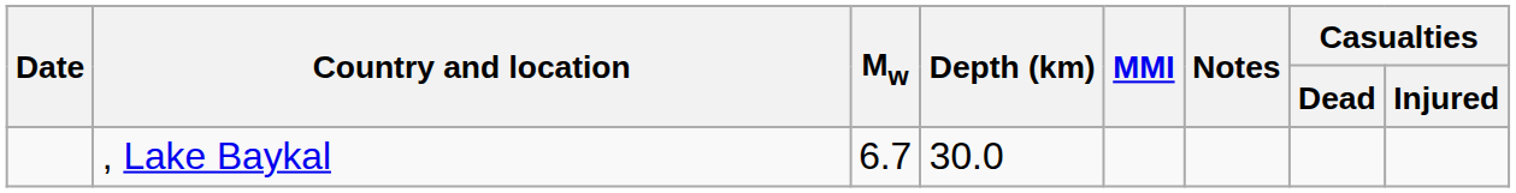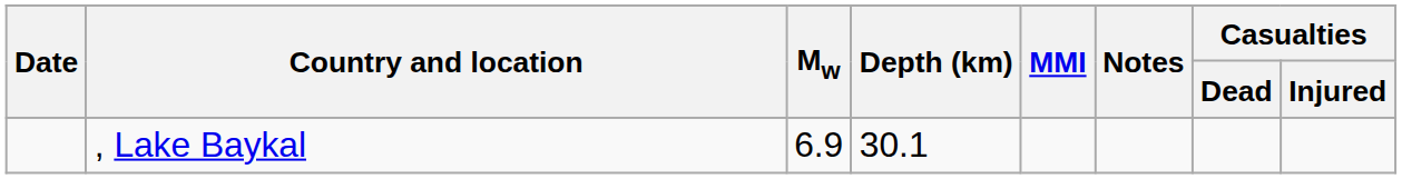 <table class="wikitable sortable sort-under" style="border:1px black; margin-left:1em;">
 <tr>
 <th rowspan="2"><small>Date</small></th>
 <th rowspan="2" style="width: 310px"><small>Country and location</small></th>
 <th rowspan="2"><small>M<sub>w</sub></small></th>
 <th rowspan="2"><small>Depth (km)</small></th>
 <th rowspan="2"><small><a href='#'>MMI</a></small></th>
 <th rowspan="2" class="unsortable"><small>Notes</small></th>
 <th colspan="2"><small>Casualties</small></th>
 </tr>
 <tr>
 <th><small>Dead</small></th>
 <th><small>Injured</small></th>
 </tr>
 <tr>
 <td></td>
 <td>, <a href='#'>Lake Baykal</a></td>
-<td>6.7</td>
-<td>30.0</td>
+<td>6.9</td>
+<td>30.1</td>
 <td></td>
 <td></td>
 <td></td>
 <td></td>
 </tr>
 </table>
